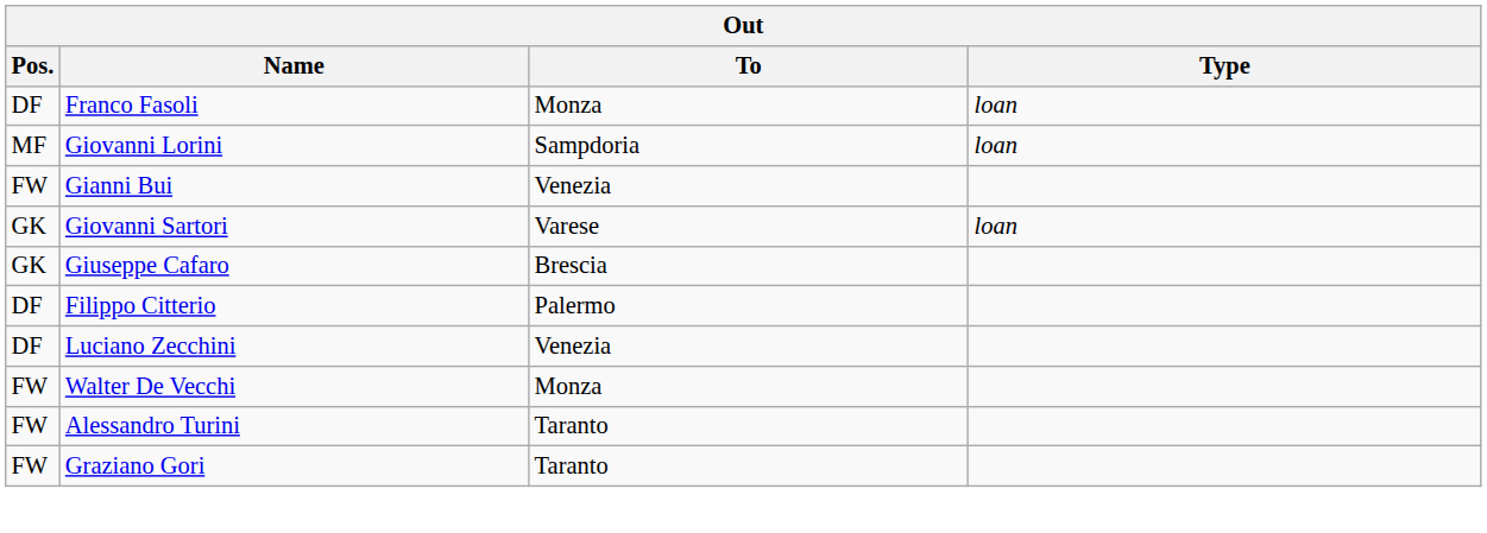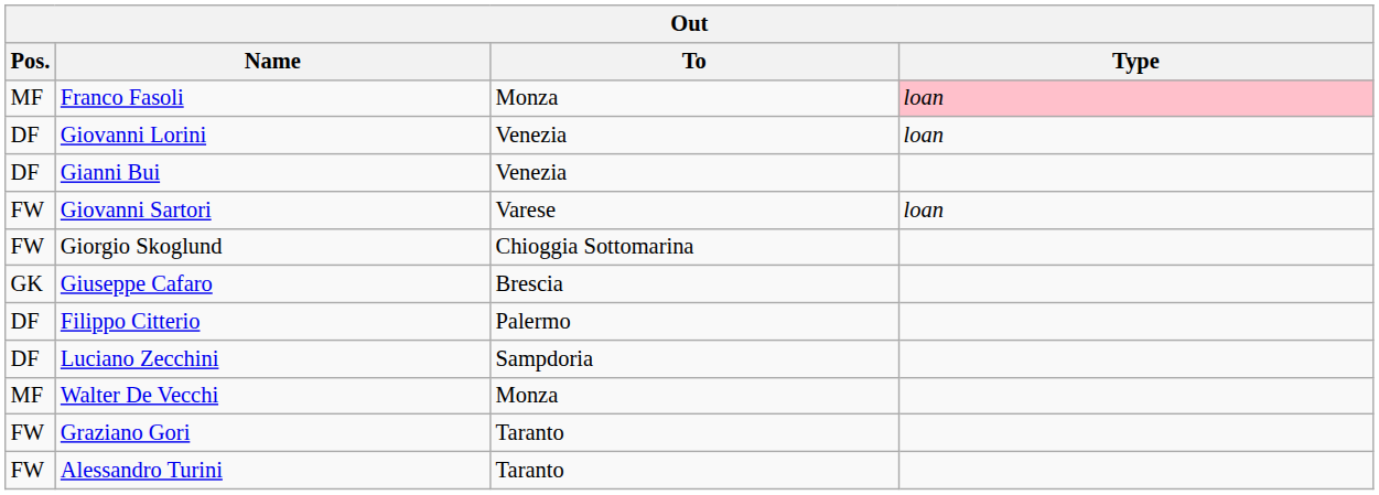 <table class="wikitable" style="font-size:90%;width:99%;">
 <tr>
 <th colspan="4">Out</th>
 </tr>
 <tr>
 <th width=3%>Pos.</th>
 <th width=32%>Name</th>
 <th width=30%>To</th>
 <th width=35%>Type</th>
 </tr>
 <tr>
-<td>DF</td>
+<td>MF</td>
 <td><a href='#'>Franco Fasoli</a></td>
 <td>Monza</td>
+<td style="background: pink;"><em>loan</em></td>
+</tr>
+<tr>
+<td>DF</td>
+<td><a href='#'>Giovanni Lorini</a></td>
+<td>Venezia</td>
 <td><em>loan</em></td>
 </tr>
 <tr>
-<td>MF</td>
-<td><a href='#'>Giovanni Lorini</a></td>
-<td>Sampdoria</td>
-<td><em>loan</em></td>
-</tr>
-<tr>
-<td>FW</td>
+<td>DF</td>
 <td><a href='#'>Gianni Bui</a></td>
 <td>Venezia</td>
 <td></td>
 </tr>
 <tr>
-<td>GK</td>
+<td>FW</td>
 <td><a href='#'>Giovanni Sartori</a></td>
 <td>Varese</td>
 <td><em>loan</em></td>
+</tr>
+<tr>
+<td>FW</td>
+<td>Giorgio Skoglund</td>
+<td>Chioggia Sottomarina</td>
+<td></td>
 </tr>
 <tr>
 <td>GK</td>
 <td><a href='#'>Giuseppe Cafaro</a></td>
 <td>Brescia</td>
 <td></td>
 </tr>
 <tr>
 <td>DF</td>
 <td><a href='#'>Filippo Citterio</a></td>
 <td>Palermo</td>
 <td></td>
 </tr>
 <tr>
 <td>DF</td>
 <td><a href='#'>Luciano Zecchini</a></td>
-<td>Venezia</td>
+<td>Sampdoria</td>
+<td></td>
+</tr>
+<tr>
+<td>MF</td>
+<td><a href='#'>Walter De Vecchi</a></td>
+<td>Monza</td>
 <td></td>
 </tr>
 <tr>
 <td>FW</td>
-<td><a href='#'>Walter De Vecchi</a></td>
-<td>Monza</td>
+<td><a href='#'>Graziano Gori</a></td>
+<td>Taranto</td>
 <td></td>
 </tr>
 <tr>
 <td>FW</td>
 <td><a href='#'>Alessandro Turini</a></td>
 <td>Taranto</td>
 <td></td>
 </tr>
-<tr>
-<td>FW</td>
-<td><a href='#'>Graziano Gori</a></td>
-<td>Taranto</td>
-<td></td>
-</tr>
 </table>
